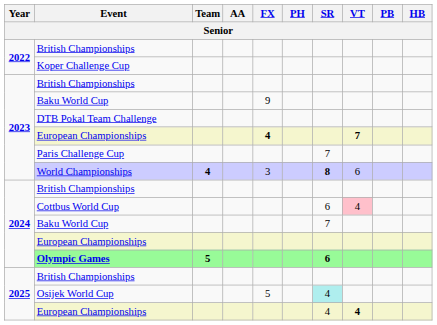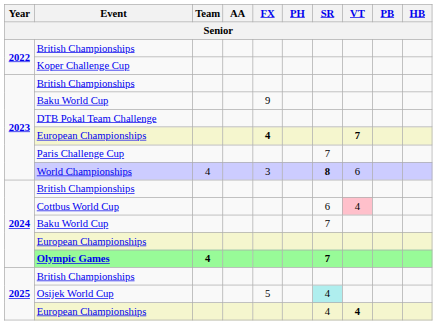 <table class="wikitable sortable" style="text-align:center; font-size:95%;">
 <tr>
 <th width=7% class=unsortable>Year</th>
 <th width=37% class=unsortable>Event</th>
 <th width=7% class=unsortable>Team</th>
 <th width=7% class=unsortable>AA</th>
 <th width=7% class=unsortable><a href='#'>FX</a></th>
 <th width=7% class=unsortable><a href='#'>PH</a></th>
 <th width=7% class=unsortable><a href='#'>SR</a></th>
 <th width=7% class=unsortable><a href='#'>VT</a></th>
 <th width=7% class=unsortable><a href='#'>PB</a></th>
 <th width=7% class=unsortable><a href='#'>HB</a></th>
 </tr>
 <tr>
 <th colspan="10">Senior</th>
 </tr>
 <tr>
 <td rowspan="2"><strong><a href='#'>2022</a></strong></td>
 <td align="left"><a href='#'>British Championships</a></td>
 <td></td>
 <td></td>
 <td></td>
 <td></td>
 <td></td>
 <td></td>
 <td></td>
 <td></td>
 </tr>
 <tr>
 <td align="left"><a href='#'>Koper Challenge Cup</a></td>
 <td></td>
 <td></td>
 <td></td>
 <td></td>
 <td></td>
 <td></td>
 <td></td>
 <td></td>
 </tr>
 <tr>
 <td rowspan="6"><strong> <a href='#'>2023</a></strong></td>
 <td align="left"><a href='#'>British Championships</a></td>
 <td></td>
 <td></td>
 <td></td>
 <td></td>
 <td></td>
 <td></td>
 <td></td>
 <td></td>
 </tr>
 <tr>
 <td align="left"><a href='#'>Baku World Cup</a></td>
 <td></td>
 <td></td>
 <td>9</td>
 <td></td>
 <td></td>
 <td></td>
 <td></td>
 <td></td>
 </tr>
 <tr>
 <td align=left><a href='#'>DTB Pokal Team Challenge</a></td>
 <td></td>
 <td></td>
 <td></td>
 <td></td>
 <td></td>
 <td></td>
 <td></td>
 <td></td>
 </tr>
 <tr bgcolor=#F5F6CE>
 <td align=left><a href='#'>European Championships</a></td>
 <td></td>
 <td></td>
 <td><strong>4</strong></td>
 <td></td>
 <td></td>
 <td><strong>7</strong></td>
 <td></td>
 <td></td>
 </tr>
 <tr>
 <td align=left><a href='#'>Paris Challenge Cup</a></td>
 <td></td>
 <td></td>
 <td></td>
 <td></td>
 <td>7</td>
 <td></td>
 <td></td>
 <td></td>
 </tr>
 <tr bgcolor=#CCCCFF>
 <td align=left><a href='#'>World Championships</a></td>
-<td><strong>4</strong></td>
+<td>4</td>
 <td></td>
 <td>3</td>
 <td></td>
 <td><strong>8</strong></td>
 <td>6</td>
 <td></td>
 <td></td>
 </tr>
 <tr>
 <td rowspan="5"><strong><a href='#'>2024</a></strong></td>
 <td align="left"><a href='#'>British Championships</a></td>
 <td></td>
 <td></td>
 <td></td>
 <td></td>
 <td></td>
 <td></td>
 <td></td>
 <td></td>
 </tr>
 <tr>
 <td align="left"><a href='#'>Cottbus World Cup</a></td>
 <td></td>
 <td></td>
 <td></td>
 <td></td>
 <td>6</td>
 <td style="background: pink;">4</td>
 <td></td>
 <td></td>
 </tr>
 <tr>
 <td align=left><a href='#'>Baku World Cup</a></td>
 <td></td>
 <td></td>
 <td></td>
 <td></td>
 <td>7</td>
 <td></td>
 <td></td>
 <td></td>
 </tr>
 <tr bgcolor=#F5F6CE>
 <td align=left><a href='#'>European Championships</a></td>
 <td></td>
 <td></td>
 <td></td>
 <td></td>
 <td></td>
 <td></td>
 <td></td>
 <td></td>
 </tr>
 <tr bgcolor=98FB98>
 <td align=left><strong><a href='#'>Olympic Games</a></strong></td>
-<td><strong>5</strong></td>
+<td><strong>4</strong></td>
 <td></td>
 <td></td>
 <td></td>
-<td><strong>6</strong></td>
+<td><strong>7</strong></td>
 <td></td>
 <td></td>
 <td></td>
 </tr>
 <tr>
 <td rowspan="3"><strong><a href='#'>2025</a></strong></td>
 <td align="left"><a href='#'>British Championships</a></td>
 <td></td>
 <td></td>
 <td></td>
 <td></td>
 <td></td>
 <td></td>
 <td></td>
 <td></td>
 </tr>
 <tr>
 <td align="left"><a href='#'>Osijek World Cup</a></td>
 <td></td>
 <td></td>
 <td>5</td>
 <td></td>
 <td style="background: paleturquoise;">4</td>
 <td></td>
 <td></td>
 <td></td>
 </tr>
 <tr bgcolor=#F5F6CE>
 <td align=left><a href='#'>European Championships</a></td>
 <td></td>
 <td></td>
 <td></td>
 <td></td>
 <td>4</td>
 <td><strong>4</strong></td>
 <td></td>
 <td></td>
 </tr>
 </table>
